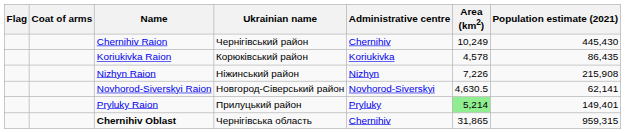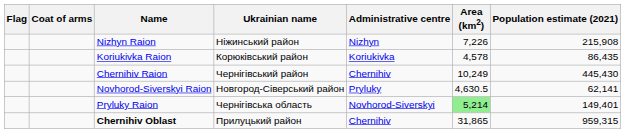 <table class="sortable wikitable">
 <tr>
 <th>Flag</th>
 <th>Coat of arms</th>
 <th>Name</th>
 <th>Ukrainian name</th>
 <th>Administrative centre</th>
 <th>Area <br>(km<sup>2</sup>)</th>
 <th>Population estimate (2021)</th>
 </tr>
 <tr>
 <td></td>
 <td></td>
-<td><a href='#'>Chernihiv Raion</a></td>
-<td>Чернігівський район</td>
-<td><a href='#'>Chernihiv</a></td>
-<td align="right">10,249</td>
-<td align="right">445,430</td>
+<td><a href='#'>Nizhyn Raion</a></td>
+<td>Ніжинський район</td>
+<td><a href='#'>Nizhyn</a></td>
+<td align="right">7,226</td>
+<td align="right">215,908</td>
 </tr>
 <tr>
 <td></td>
 <td></td>
 <td><a href='#'>Koriukivka Raion</a></td>
 <td>Корюківський район</td>
 <td><a href='#'>Koriukivka</a></td>
 <td align="right">4,578</td>
 <td align="right">86,435</td>
 </tr>
 <tr>
 <td></td>
 <td></td>
-<td><a href='#'>Nizhyn Raion</a></td>
-<td>Ніжинський район</td>
-<td><a href='#'>Nizhyn</a></td>
-<td align="right">7,226</td>
-<td align="right">215,908</td>
+<td><a href='#'>Chernihiv Raion</a></td>
+<td>Чернігівський район</td>
+<td><a href='#'>Chernihiv</a></td>
+<td align="right">10,249</td>
+<td align="right">445,430</td>
 </tr>
 <tr>
 <td></td>
 <td></td>
 <td><a href='#'>Novhorod-Siverskyi Raion</a></td>
 <td>Новгород-Сіверський район</td>
-<td><a href='#'>Novhorod-Siverskyi</a></td>
+<td><a href='#'>Pryluky</a></td>
 <td align="right">4,630.5</td>
 <td align="right">62,141</td>
 </tr>
 <tr>
 <td></td>
 <td></td>
 <td><a href='#'>Pryluky Raion</a></td>
-<td>Прилуцький район</td>
-<td><a href='#'>Pryluky</a></td>
+<td>Чернігівська область</td>
+<td><a href='#'>Novhorod-Siverskyi</a></td>
 <td align="right" style="background: lightgreen;">5,214</td>
 <td align="right">149,401</td>
 </tr>
 <tr>
 <td></td>
 <td></td>
 <td><strong>Chernihiv Oblast</strong></td>
-<td>Чернігівська область</td>
+<td>Прилуцький район</td>
 <td><a href='#'>Chernihiv</a></td>
 <td align="right">31,865</td>
 <td align="right">959,315</td>
 </tr>
 </table>
